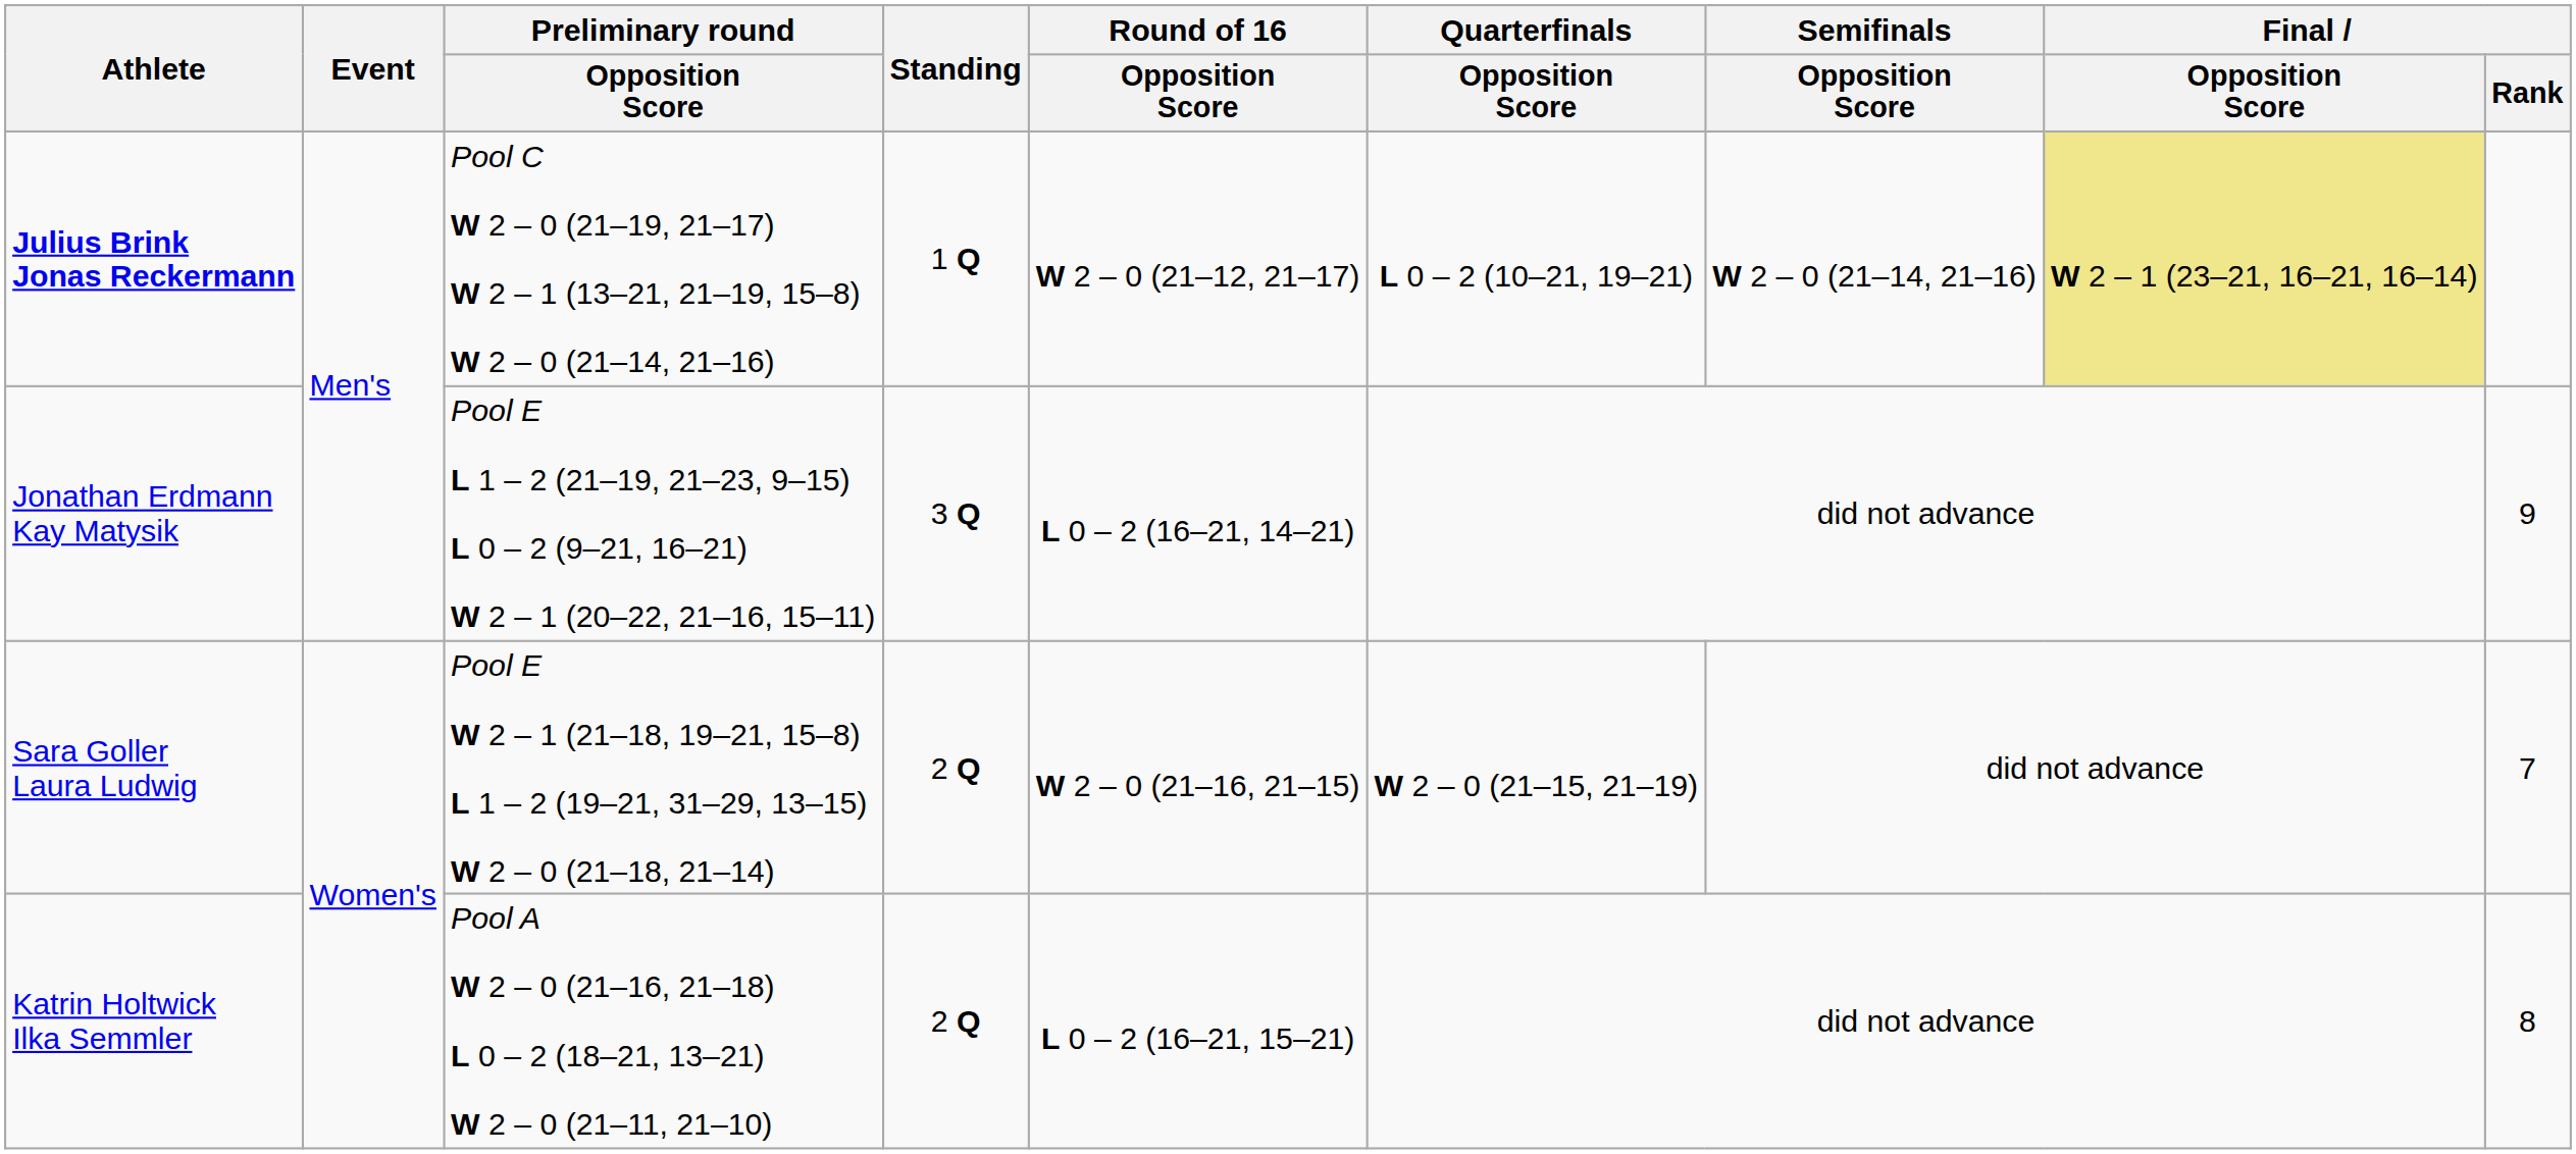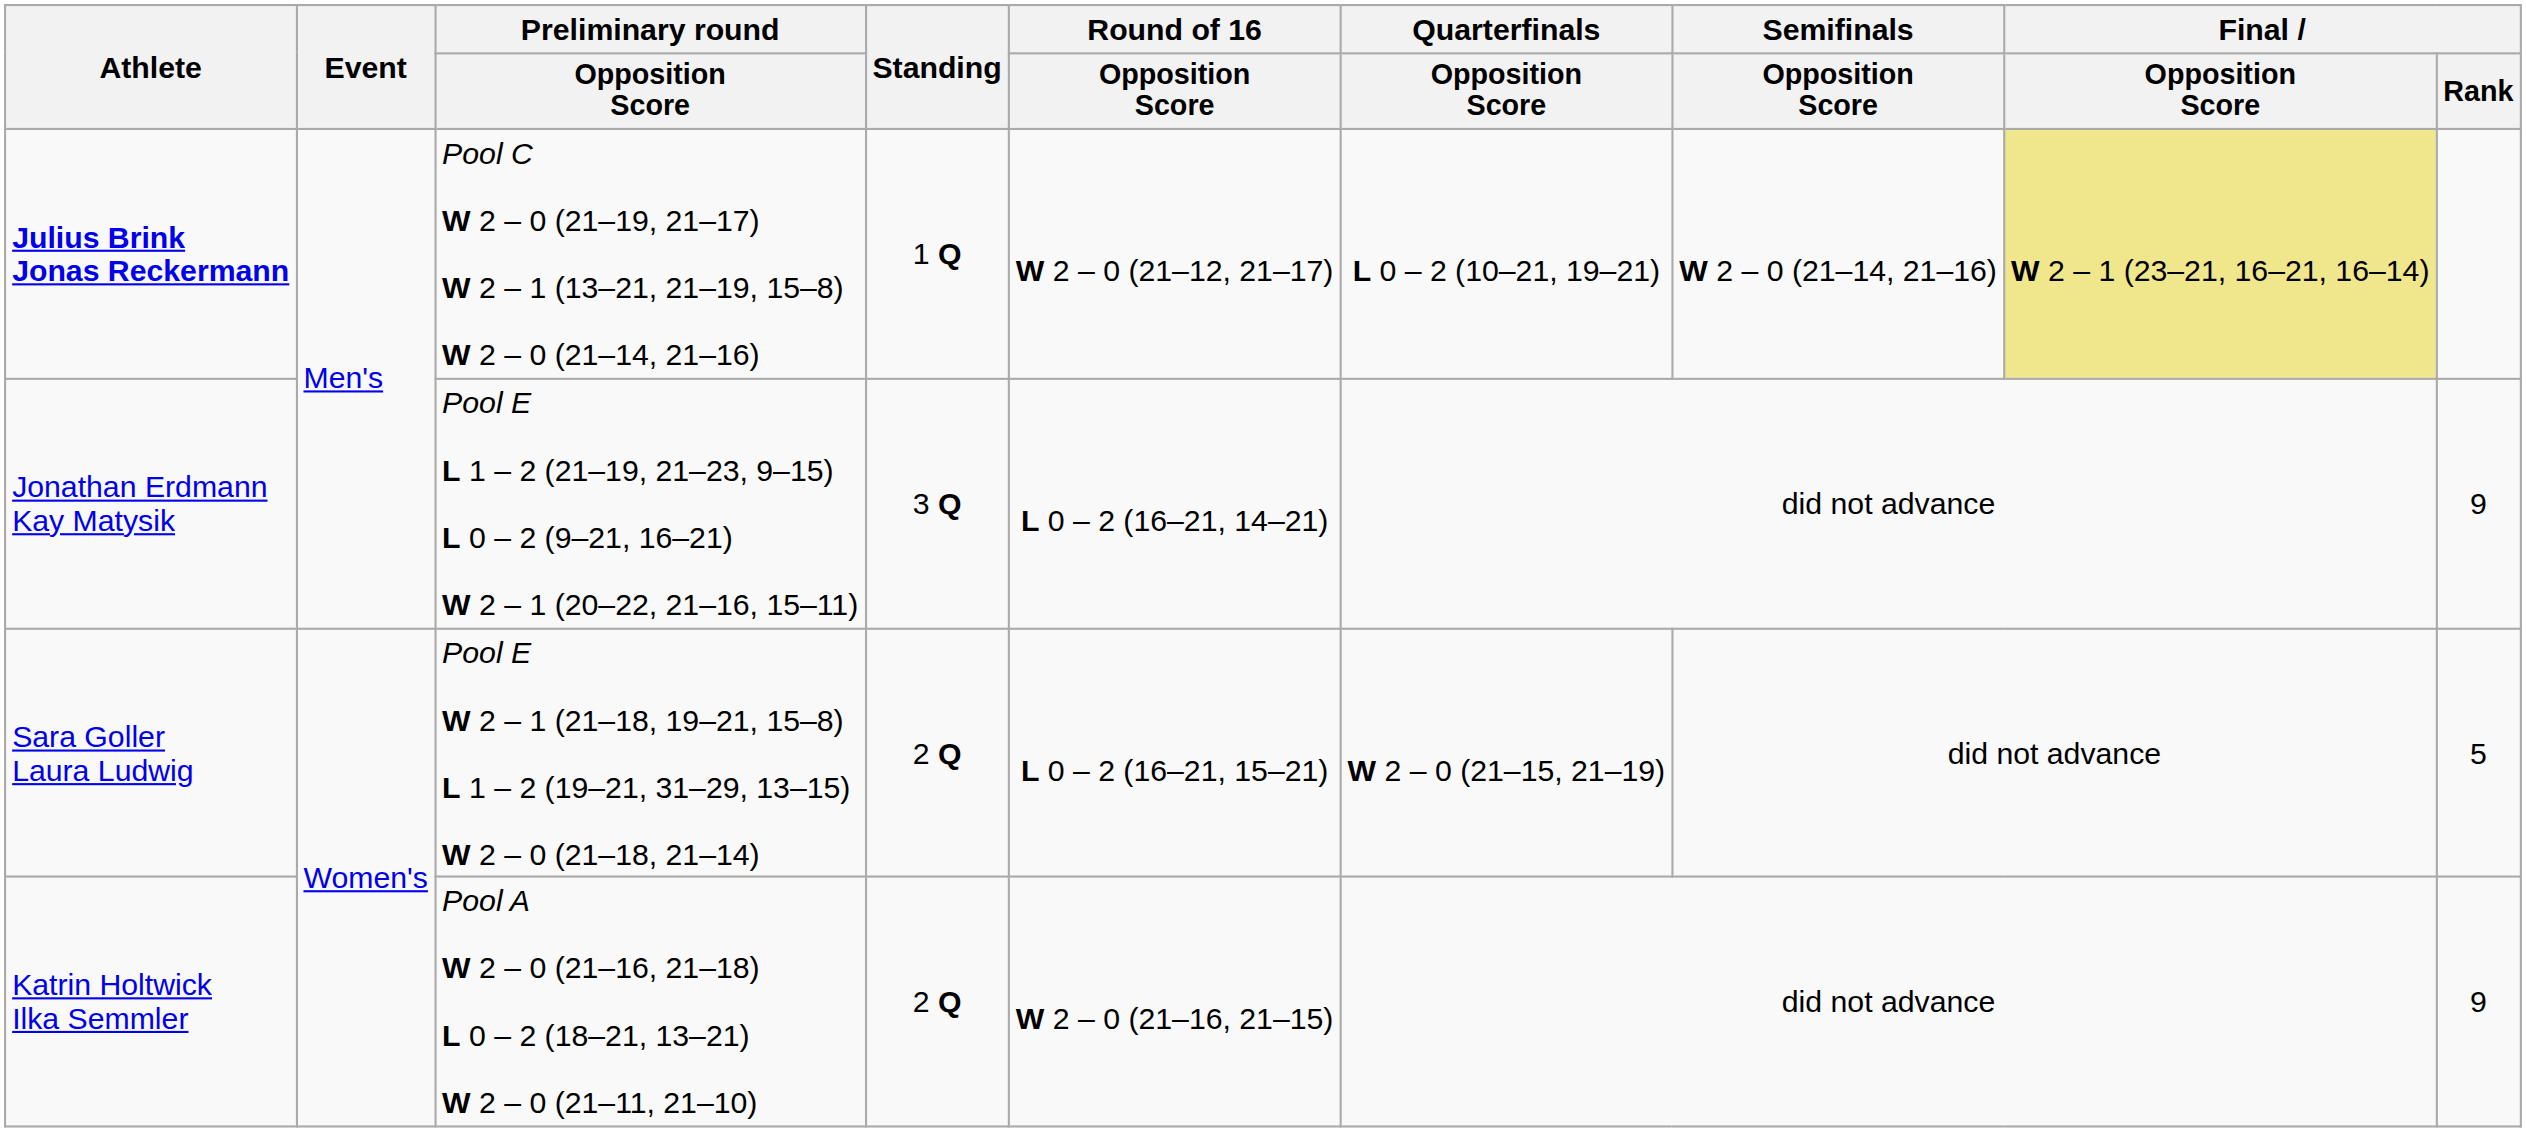 <table class=wikitable style="font-size:90%">
 <tr>
 <th rowspan="2">Athlete</th>
 <th rowspan="2">Event</th>
 <th>Preliminary round</th>
 <th rowspan="2">Standing</th>
 <th>Round of 16</th>
 <th>Quarterfinals</th>
 <th>Semifinals</th>
 <th colspan=2>Final / </th>
 </tr>
 <tr style="font-size:95%">
 <th>Opposition<br>Score</th>
 <th>Opposition<br>Score</th>
 <th>Opposition<br>Score</th>
 <th>Opposition<br>Score</th>
 <th>Opposition<br>Score</th>
 <th>Rank</th>
 </tr>
 <tr align=center>
 <td align=left><strong><a href='#'>Julius Brink</a><br><a href='#'>Jonas Reckermann</a></strong></td>
 <td align=left rowspan=2><a href='#'>Men's</a></td>
 <td align=left><em>Pool C</em><br><br><strong>W</strong> 2 – 0 (21–19, 21–17)<br><br><strong>W</strong> 2 – 1 (13–21, 21–19, 15–8)<br><br><strong>W</strong> 2 – 0 (21–14, 21–16)</td>
 <td>1 <strong>Q</strong></td>
 <td><br><strong>W</strong> 2 – 0 (21–12, 21–17)</td>
 <td><br><strong>L</strong> 0 – 2 (10–21, 19–21)</td>
 <td><br><strong>W</strong> 2 – 0 (21–14, 21–16)</td>
 <td style="background: khaki;"><br><strong>W</strong> 2 – 1 (23–21, 16–21, 16–14)</td>
 <td></td>
 </tr>
 <tr align=center>
 <td align=left><a href='#'>Jonathan Erdmann</a><br><a href='#'>Kay Matysik</a></td>
 <td align=left><em>Pool E</em><br><br><strong>L</strong> 1 – 2 (21–19, 21–23, 9–15)<br><br><strong>L</strong> 0 – 2 (9–21, 16–21)<br><br><strong>W</strong> 2 – 1 (20–22, 21–16, 15–11)</td>
 <td>3 <strong>Q</strong></td>
 <td><br><strong>L</strong> 0 – 2 (16–21, 14–21)</td>
 <td colspan=3>did not advance</td>
 <td>9</td>
 </tr>
 <tr align=center>
 <td align=left><a href='#'>Sara Goller</a><br><a href='#'>Laura Ludwig</a></td>
 <td align=left rowspan=2><a href='#'>Women's</a></td>
 <td align=left><em>Pool E</em><br><br><strong>W</strong> 2 – 1 (21–18, 19–21, 15–8)<br><br><strong>L</strong> 1 – 2 (19–21, 31–29, 13–15)<br><br><strong>W</strong> 2 – 0 (21–18, 21–14)</td>
 <td>2 <strong>Q</strong></td>
-<td><br><strong>W</strong> 2 – 0 (21–16, 21–15)</td>
+<td><br><strong>L</strong> 0 – 2 (16–21, 15–21)</td>
 <td><br><strong>W</strong> 2 – 0 (21–15, 21–19)</td>
 <td colspan=2>did not advance</td>
-<td>7</td>
+<td>5</td>
 </tr>
 <tr align=center>
 <td align=left><a href='#'>Katrin Holtwick</a><br><a href='#'>Ilka Semmler</a></td>
 <td align=left><em>Pool A</em><br><br><strong>W</strong> 2 – 0 (21–16, 21–18)<br><br><strong>L</strong> 0 – 2 (18–21, 13–21)<br><br><strong>W</strong> 2 – 0 (21–11, 21–10)</td>
 <td>2 <strong>Q</strong></td>
-<td><br><strong>L</strong> 0 – 2 (16–21, 15–21)</td>
+<td><br><strong>W</strong> 2 – 0 (21–16, 21–15)</td>
 <td colspan=3>did not advance</td>
-<td>8</td>
+<td>9</td>
 </tr>
 </table>
